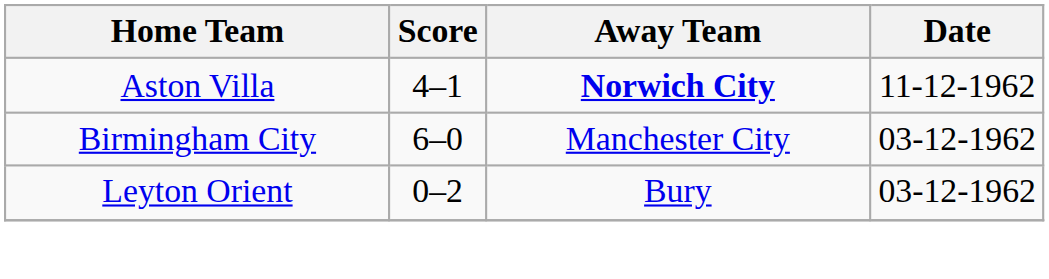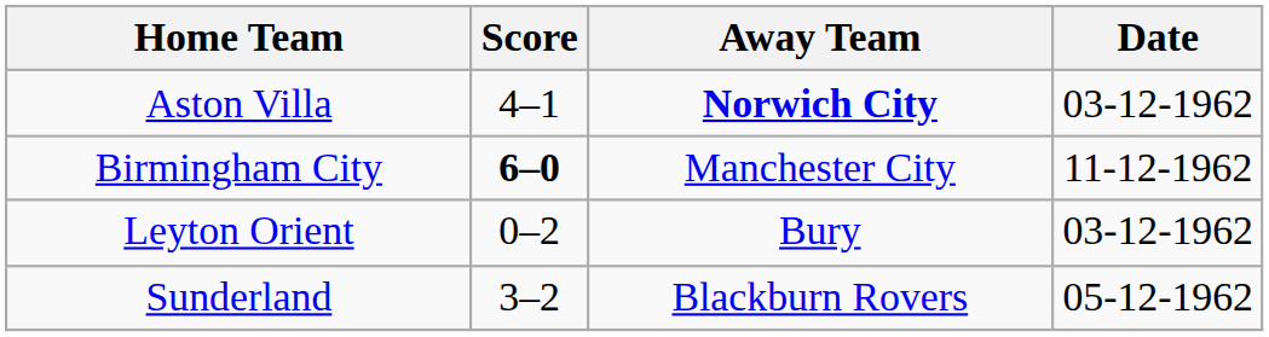 <table class="wikitable" style="text-align:center;">
 <tr>
 <th width=175>Home Team</th>
 <th width=20>Score</th>
 <th width=175>Away Team</th>
 <th width= 75>Date</th>
 </tr>
 <tr>
 <td><a href='#'>Aston Villa</a></td>
 <td>4–1</td>
 <td><strong><a href='#'>Norwich City</a></strong></td>
-<td>11-12-1962</td>
+<td>03-12-1962</td>
 </tr>
 <tr>
 <td><a href='#'>Birmingham City</a></td>
-<td>6–0</td>
+<td><strong>6–0</strong></td>
 <td><a href='#'>Manchester City</a></td>
-<td>03-12-1962</td>
+<td>11-12-1962</td>
 </tr>
 <tr>
 <td><a href='#'>Leyton Orient</a></td>
 <td>0–2</td>
 <td><a href='#'>Bury</a></td>
 <td>03-12-1962</td>
 </tr>
 <tr>
+<td><a href='#'>Sunderland</a></td>
+<td>3–2</td>
+<td><a href='#'>Blackburn Rovers</a></td>
+<td>05-12-1962</td>
+</tr>
+<tr>
 </tr>
 </table>
